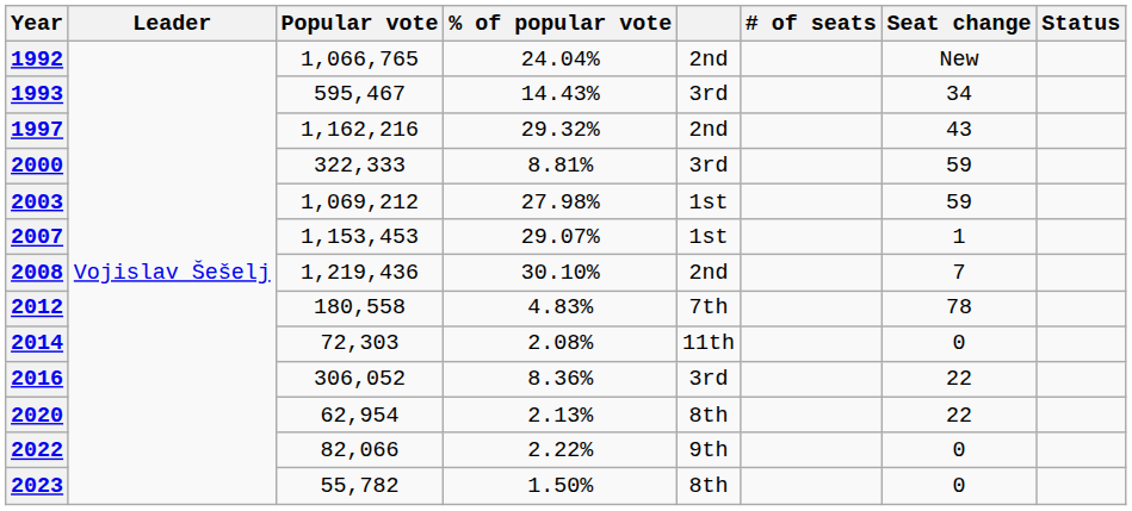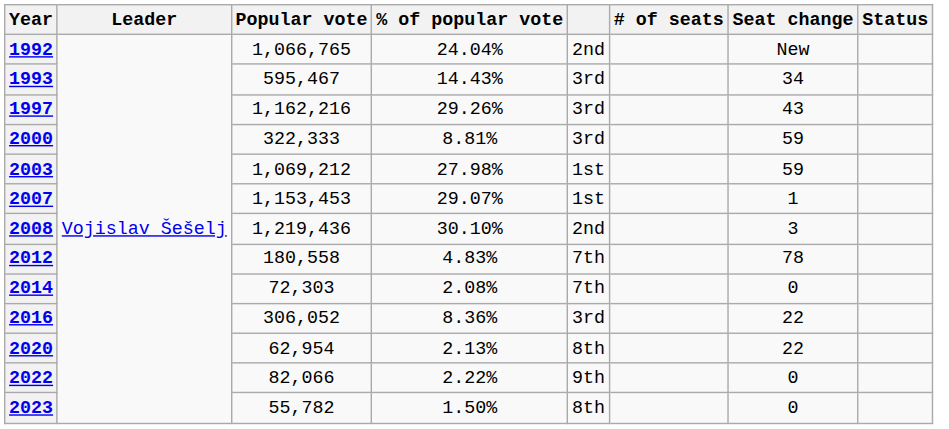 <table class="wikitable" style="text-align:center">
 <tr>
 <th>Year</th>
 <th>Leader</th>
 <th>Popular vote</th>
 <th>% of popular vote</th>
 <th></th>
 <th># of seats</th>
 <th>Seat change</th>
 <th>Status</th>
 </tr>
 <tr>
 <th><a href='#'>1992</a></th>
 <td rowspan="13" align="center"><a href='#'>Vojislav Šešelj</a></td>
 <td>1,066,765</td>
 <td>24.04%</td>
 <td> 2nd</td>
 <td></td>
 <td>New</td>
 <td></td>
 </tr>
 <tr>
 <th><a href='#'>1993</a></th>
 <td>595,467</td>
 <td>14.43%</td>
 <td> 3rd</td>
 <td></td>
 <td> 34</td>
 <td></td>
 </tr>
 <tr>
 <th><a href='#'>1997</a></th>
 <td>1,162,216</td>
-<td>29.32%</td>
-<td> 2nd</td>
+<td>29.26%</td>
+<td> 3rd</td>
 <td></td>
 <td> 43</td>
 <td></td>
 </tr>
 <tr>
 <th><a href='#'>2000</a></th>
 <td>322,333</td>
 <td>8.81%</td>
 <td> 3rd</td>
 <td></td>
 <td> 59</td>
 <td></td>
 </tr>
 <tr>
 <th><a href='#'>2003</a></th>
 <td>1,069,212</td>
 <td>27.98%</td>
 <td> 1st</td>
 <td></td>
 <td> 59</td>
 <td></td>
 </tr>
 <tr>
 <th><a href='#'>2007</a></th>
 <td>1,153,453</td>
 <td>29.07%</td>
 <td> 1st</td>
 <td></td>
 <td> 1</td>
 <td></td>
 </tr>
 <tr>
 <th><a href='#'>2008</a></th>
 <td>1,219,436</td>
 <td>30.10%</td>
 <td> 2nd</td>
 <td></td>
-<td> 7</td>
+<td> 3</td>
 <td></td>
 </tr>
 <tr>
 <th><a href='#'>2012</a></th>
 <td>180,558</td>
 <td>4.83%</td>
 <td> 7th</td>
 <td></td>
 <td> 78</td>
 <td></td>
 </tr>
 <tr>
 <th><a href='#'>2014</a></th>
 <td>72,303</td>
 <td>2.08%</td>
-<td> 11th</td>
+<td> 7th</td>
 <td></td>
 <td> 0</td>
 <td></td>
 </tr>
 <tr>
 <th><a href='#'>2016</a></th>
 <td>306,052</td>
 <td>8.36%</td>
 <td> 3rd</td>
 <td></td>
 <td> 22</td>
 <td></td>
 </tr>
 <tr>
 <th><a href='#'>2020</a></th>
 <td>62,954</td>
 <td>2.13%</td>
 <td> 8th</td>
 <td></td>
 <td> 22</td>
 <td></td>
 </tr>
 <tr>
 <th><a href='#'>2022</a></th>
 <td>82,066</td>
 <td>2.22%</td>
 <td> 9th</td>
 <td></td>
 <td> 0</td>
 <td></td>
 </tr>
 <tr>
 <th><a href='#'>2023</a></th>
 <td>55,782</td>
 <td>1.50%</td>
 <td> 8th</td>
 <td></td>
 <td> 0</td>
 <td></td>
 </tr>
 </table>
